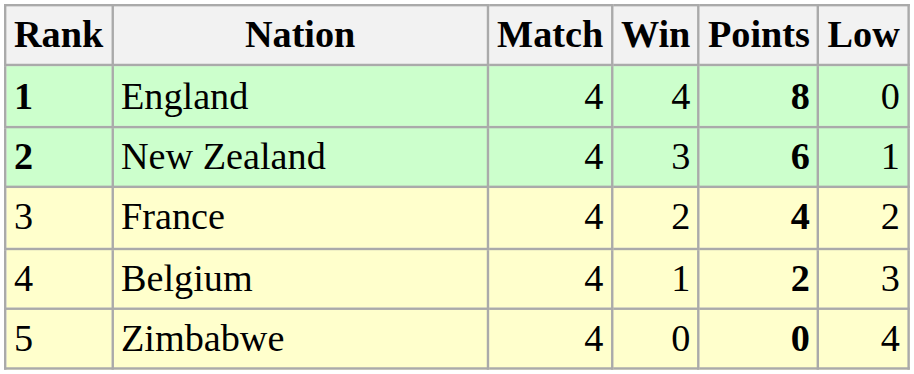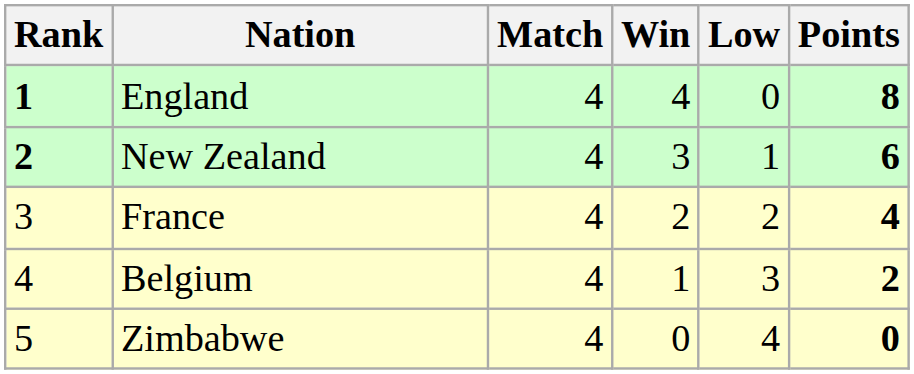 <table class="wikitable">
 <tr>
 <th width=20>Rank</th>
 <th width=150>Nation</th>
 <th width=20>Match</th>
 <th width=20>Win</th>
+<th width=20>Low</th>
 <th width=20>Points</th>
-<th width=20>Low</th>
 </tr>
 <tr align="right" style="background:#ccffcc;">
 <td align="left"><strong>1</strong></td>
 <td align="left"> England</td>
 <td>4</td>
 <td>4</td>
+<td>0</td>
 <td><strong>8</strong></td>
-<td>0</td>
 </tr>
 <tr align="right" style="background:#ccffcc;">
 <td align="left"><strong>2</strong></td>
 <td align="left"> New Zealand</td>
 <td>4</td>
 <td>3</td>
+<td>1</td>
 <td><strong>6</strong></td>
-<td>1</td>
 </tr>
 <tr align="right" style="background:#ffffcc;">
 <td align="left">3</td>
 <td align="left"> France</td>
 <td>4</td>
 <td>2</td>
+<td>2</td>
 <td><strong>4</strong></td>
-<td>2</td>
 </tr>
 <tr align="right" style="background:#ffffcc;">
 <td align="left">4</td>
 <td align="left"> Belgium</td>
 <td>4</td>
 <td>1</td>
+<td>3</td>
 <td><strong>2</strong></td>
-<td>3</td>
 </tr>
 <tr align="right" style="background:#ffffcc;">
 <td align="left">5</td>
 <td align="left"> Zimbabwe</td>
 <td>4</td>
 <td>0</td>
+<td>4</td>
 <td><strong>0</strong></td>
-<td>4</td>
 </tr>
 </table>
